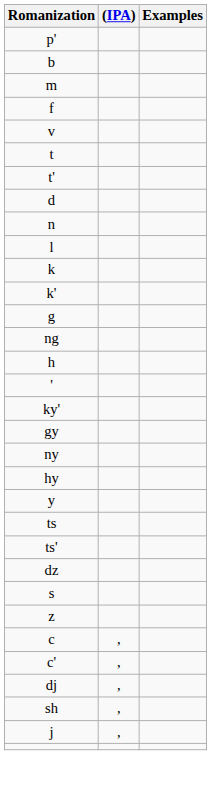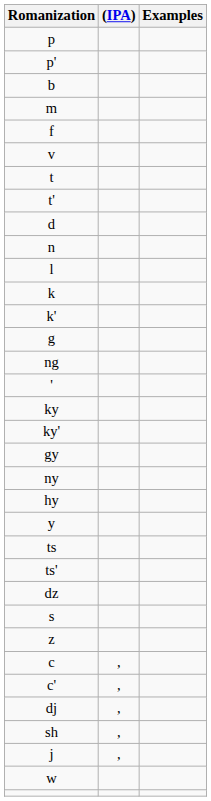 <table class="wikitable" style="text-align: center">
 <tr>
 <th>Romanization</th>
 <th>(<a href='#'>IPA</a>)</th>
 <th>Examples</th>
+</tr>
+<tr>
+<td>p</td>
+<td></td>
+<td></td>
 </tr>
 <tr>
 <td>p'</td>
 <td></td>
 <td></td>
 </tr>
 <tr>
 <td>b</td>
 <td></td>
 <td></td>
 </tr>
 <tr>
 <td>m</td>
 <td></td>
 <td></td>
 </tr>
 <tr>
 <td>f</td>
 <td></td>
 <td></td>
 </tr>
 <tr>
 <td>v</td>
 <td></td>
 <td></td>
 </tr>
 <tr>
 <td>t</td>
 <td></td>
 <td></td>
 </tr>
 <tr>
 <td>t'</td>
 <td></td>
 <td></td>
 </tr>
 <tr>
 <td>d</td>
 <td></td>
 <td></td>
 </tr>
 <tr>
 <td>n</td>
 <td></td>
 <td></td>
 </tr>
 <tr>
 <td>l</td>
 <td></td>
 <td></td>
 </tr>
 <tr>
 <td>k</td>
 <td></td>
 <td></td>
 </tr>
 <tr>
 <td>k'</td>
 <td></td>
 <td></td>
 </tr>
 <tr>
 <td>g</td>
 <td></td>
 <td></td>
 </tr>
 <tr>
 <td>ng</td>
 <td></td>
 <td></td>
 </tr>
 <tr>
-<td>h</td>
+<td>'</td>
 <td></td>
 <td></td>
 </tr>
 <tr>
-<td>'</td>
+<td>ky</td>
 <td></td>
 <td></td>
 </tr>
 <tr>
 <td>ky'</td>
 <td></td>
 <td></td>
 </tr>
 <tr>
 <td>gy</td>
 <td></td>
 <td></td>
 </tr>
 <tr>
 <td>ny</td>
 <td></td>
 <td></td>
 </tr>
 <tr>
 <td>hy</td>
 <td></td>
 <td></td>
 </tr>
 <tr>
 <td>y</td>
 <td></td>
 <td></td>
 </tr>
 <tr>
 <td>ts</td>
 <td></td>
 <td></td>
 </tr>
 <tr>
 <td>ts'</td>
 <td></td>
 <td></td>
 </tr>
 <tr>
 <td>dz</td>
 <td></td>
 <td></td>
 </tr>
 <tr>
 <td>s</td>
 <td></td>
 <td></td>
 </tr>
 <tr>
 <td>z</td>
 <td></td>
 <td></td>
 </tr>
 <tr>
 <td>c</td>
 <td>, </td>
 <td></td>
 </tr>
 <tr>
 <td>c'</td>
 <td>, </td>
 <td></td>
 </tr>
 <tr>
 <td>dj</td>
 <td>, </td>
 <td></td>
 </tr>
 <tr>
 <td>sh</td>
 <td>, </td>
 <td></td>
 </tr>
 <tr>
 <td>j</td>
 <td>, </td>
 <td></td>
 </tr>
 <tr>
+<td>w</td>
+<td></td>
+<td></td>
+</tr>
+<tr>
 <td></td>
 <td></td>
 <td></td>
 </tr>
 </table>
